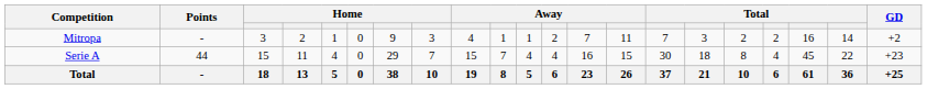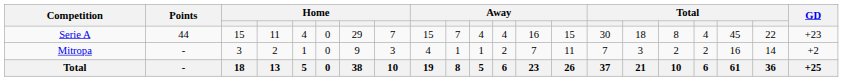 <table class="wikitable" style="width:100%;margin:auto;clear:both;text-align:center;">
 <tr>
 <th rowspan="2">Competition</th>
 <th rowspan="2">Points</th>
 <th colspan="6">Home</th>
 <th colspan="6">Away</th>
 <th colspan="6">Total</th>
 <th rowspan="2"><a href='#'>GD</a></th>
 </tr>
 <tr>
 <th></th>
 <th></th>
 <th></th>
 <th></th>
 <th></th>
 <th></th>
 <th></th>
 <th></th>
 <th></th>
 <th></th>
 <th></th>
 <th></th>
 <th></th>
 <th></th>
 <th></th>
 <th></th>
 <th></th>
 <th></th>
 </tr>
 <tr>
+<td><a href='#'>Serie A</a></td>
+<td>44</td>
+<td>15</td>
+<td>11</td>
+<td>4</td>
+<td>0</td>
+<td>29</td>
+<td>7</td>
+<td>15</td>
+<td>7</td>
+<td>4</td>
+<td>4</td>
+<td>16</td>
+<td>15</td>
+<td>30</td>
+<td>18</td>
+<td>8</td>
+<td>4</td>
+<td>45</td>
+<td>22</td>
+<td>+23</td>
+</tr>
+<tr>
 <td><a href='#'>Mitropa</a></td>
 <td>-</td>
 <td>3</td>
 <td>2</td>
 <td>1</td>
 <td>0</td>
 <td>9</td>
 <td>3</td>
 <td>4</td>
 <td>1</td>
 <td>1</td>
 <td>2</td>
 <td>7</td>
 <td>11</td>
 <td>7</td>
 <td>3</td>
 <td>2</td>
 <td>2</td>
 <td>16</td>
 <td>14</td>
 <td>+2</td>
-</tr>
-<tr>
-<td><a href='#'>Serie A</a></td>
-<td>44</td>
-<td>15</td>
-<td>11</td>
-<td>4</td>
-<td>0</td>
-<td>29</td>
-<td>7</td>
-<td>15</td>
-<td>7</td>
-<td>4</td>
-<td>4</td>
-<td>16</td>
-<td>15</td>
-<td>30</td>
-<td>18</td>
-<td>8</td>
-<td>4</td>
-<td>45</td>
-<td>22</td>
-<td>+23</td>
 </tr>
 <tr>
 <th>Total</th>
 <th>-</th>
 <th>18</th>
 <th>13</th>
 <th>5</th>
 <th>0</th>
 <th>38</th>
 <th>10</th>
 <th>19</th>
 <th>8</th>
 <th>5</th>
 <th>6</th>
 <th>23</th>
 <th>26</th>
 <th>37</th>
 <th>21</th>
 <th>10</th>
 <th>6</th>
 <th>61</th>
 <th>36</th>
 <th>+25</th>
 </tr>
 </table>
